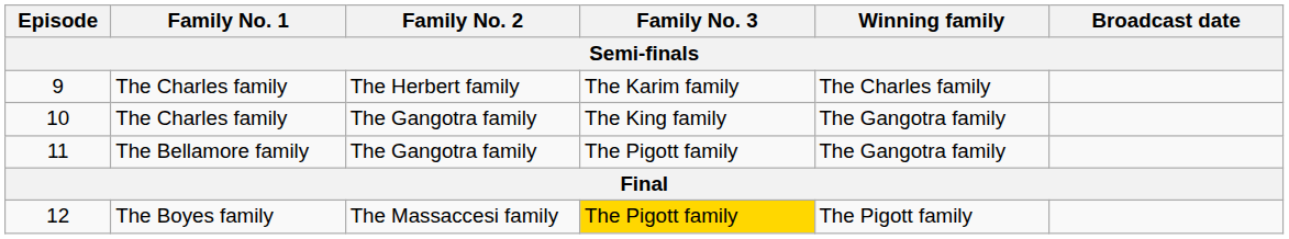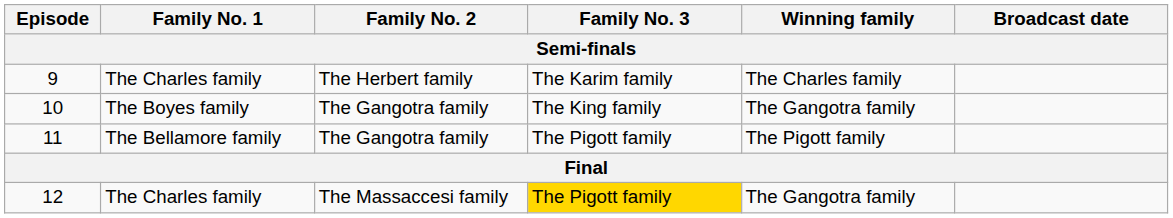 <table class="wikitable">
 <tr>
 <th width="75">Episode</th>
 <th width="175">Family No. 1</th>
 <th width="175">Family No. 2</th>
 <th width="175">Family No. 3</th>
 <th width="175">Winning family</th>
 <th width="175">Broadcast date</th>
 </tr>
 <tr>
 <th colspan=6; align="center"><strong>Semi-finals</strong></th>
 </tr>
 <tr>
 <td align="center">9</td>
 <td>The Charles family</td>
 <td>The Herbert family</td>
 <td>The Karim family</td>
 <td>The Charles family</td>
 <td></td>
 </tr>
 <tr>
 <td align="center">10</td>
-<td>The Charles family</td>
+<td>The Boyes family</td>
 <td>The Gangotra family</td>
 <td>The King family</td>
 <td>The Gangotra family</td>
 <td></td>
 </tr>
 <tr>
 <td align="center">11</td>
 <td>The Bellamore family</td>
 <td>The Gangotra family</td>
 <td>The Pigott family</td>
-<td>The Gangotra family</td>
+<td>The Pigott family</td>
 <td></td>
 </tr>
 <tr>
 <th colspan=6; align="center"><strong>Final</strong></th>
 </tr>
 <tr>
 <td align="center">12</td>
-<td>The Boyes family</td>
+<td>The Charles family</td>
 <td>The Massaccesi family</td>
 <td style="background: gold;">The Pigott family</td>
-<td>The Pigott family</td>
+<td>The Gangotra family</td>
 <td></td>
 </tr>
 </table>
